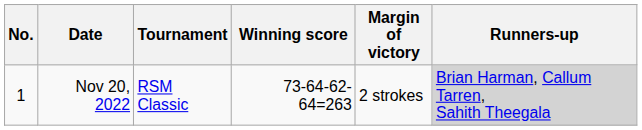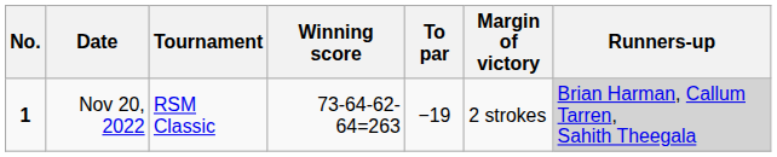 <table class="wikitable" style="font-size:95%;">
 <tr>
 <th>No.</th>
 <th>Date</th>
 <th>Tournament</th>
 <th>Winning score</th>
+<th>To par</th>
 <th>Margin of<br>victory</th>
 <th>Runners-up</th>
 </tr>
 <tr>
-<td align=center>1</td>
+<td align=center><strong>1</strong></td>
 <td align=right>Nov 20, <a href='#'>2022</a></td>
 <td><a href='#'>RSM Classic</a></td>
 <td align=right>73-64-62-64=263</td>
+<td align=center>−19</td>
 <td>2 strokes</td>
 <td style="background: lightgrey;"> <a href='#'>Brian Harman</a>,  <a href='#'>Callum Tarren</a>,<br> <a href='#'>Sahith Theegala</a></td>
 </tr>
 </table>
